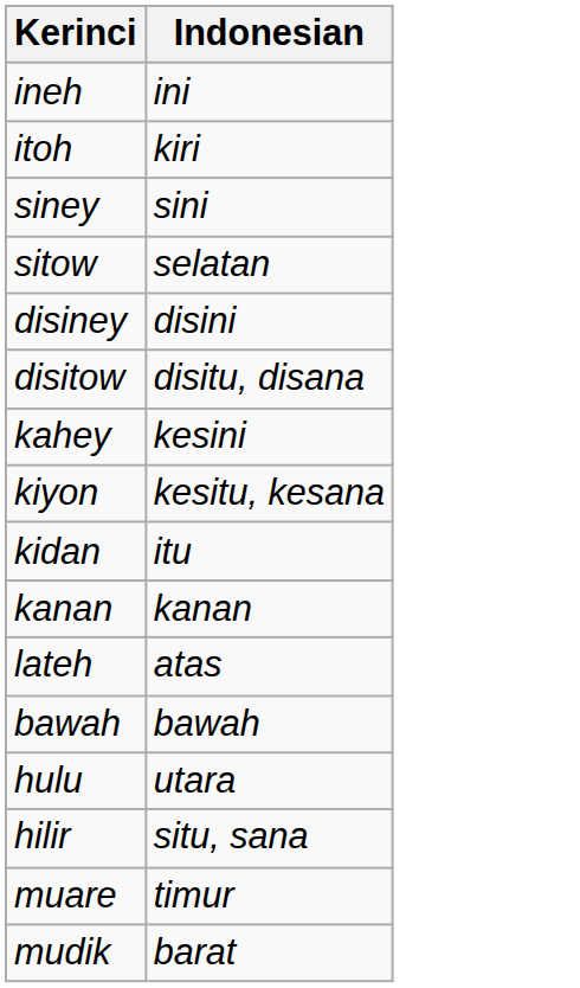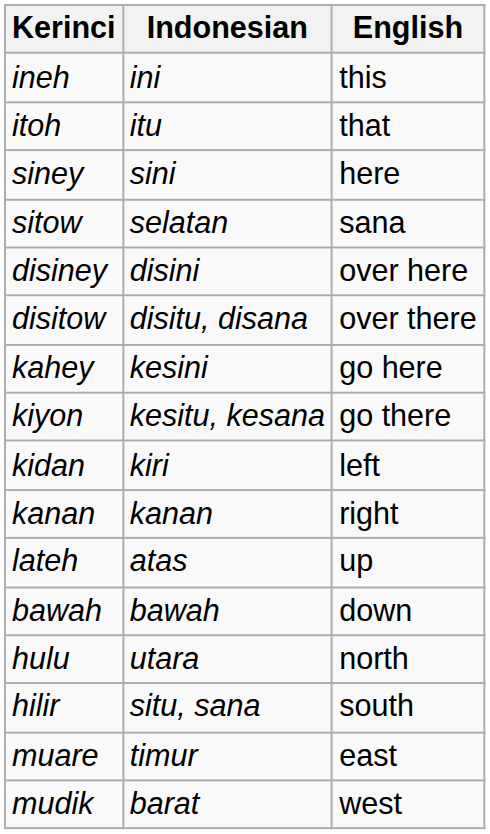 <table class="wikitable">
 <tr>
 <th>Kerinci</th>
 <th>Indonesian</th>
+<th>English</th>
 </tr>
 <tr>
 <td><em>ineh</em></td>
 <td><em>ini</em></td>
+<td>this</td>
 </tr>
 <tr>
 <td><em>itoh</em></td>
-<td><em>kiri</em></td>
+<td><em>itu</em></td>
+<td>that</td>
 </tr>
 <tr>
 <td><em>siney</em></td>
 <td><em>sini</em></td>
+<td>here</td>
 </tr>
 <tr>
 <td><em>sitow</em></td>
 <td><em>selatan</em></td>
+<td>sana</td>
 </tr>
 <tr>
 <td><em>disiney</em></td>
 <td><em>disini</em></td>
+<td>over here</td>
 </tr>
 <tr>
 <td><em>disitow</em></td>
 <td><em>disitu, disana</em></td>
+<td>over there</td>
 </tr>
 <tr>
 <td><em>kahey</em></td>
 <td><em>kesini</em></td>
+<td>go here</td>
 </tr>
 <tr>
 <td><em>kiyon</em></td>
 <td><em>kesitu, kesana</em></td>
+<td>go there</td>
 </tr>
 <tr>
 <td><em>kidan</em></td>
-<td><em>itu</em></td>
+<td><em>kiri</em></td>
+<td>left</td>
 </tr>
 <tr>
 <td><em>kanan</em></td>
 <td><em>kanan</em></td>
+<td>right</td>
 </tr>
 <tr>
 <td><em>lateh</em></td>
 <td><em>atas</em></td>
+<td>up</td>
 </tr>
 <tr>
 <td><em>bawah</em></td>
 <td><em>bawah</em></td>
+<td>down</td>
 </tr>
 <tr>
 <td><em>hulu</em></td>
 <td><em>utara</em></td>
+<td>north</td>
 </tr>
 <tr>
 <td><em>hilir</em></td>
 <td><em>situ, sana</em></td>
+<td>south</td>
 </tr>
 <tr>
 <td><em>muare</em></td>
 <td><em>timur</em></td>
+<td>east</td>
 </tr>
 <tr>
 <td><em>mudik</em></td>
 <td><em>barat</em></td>
+<td>west</td>
 </tr>
 </table>
